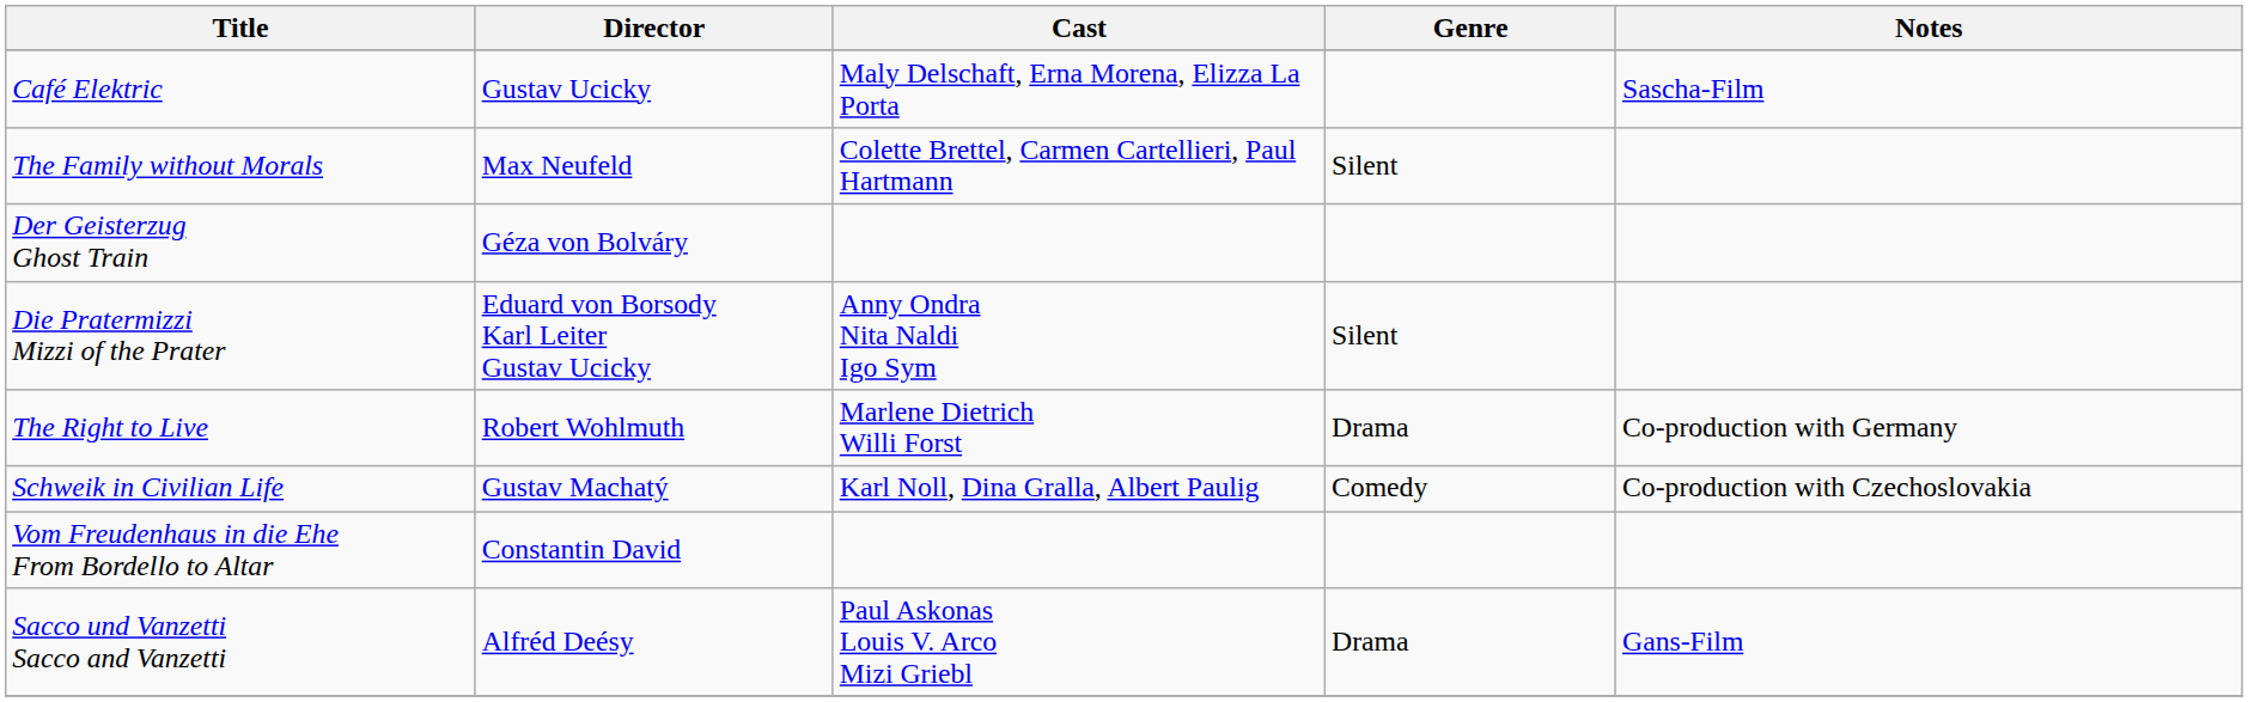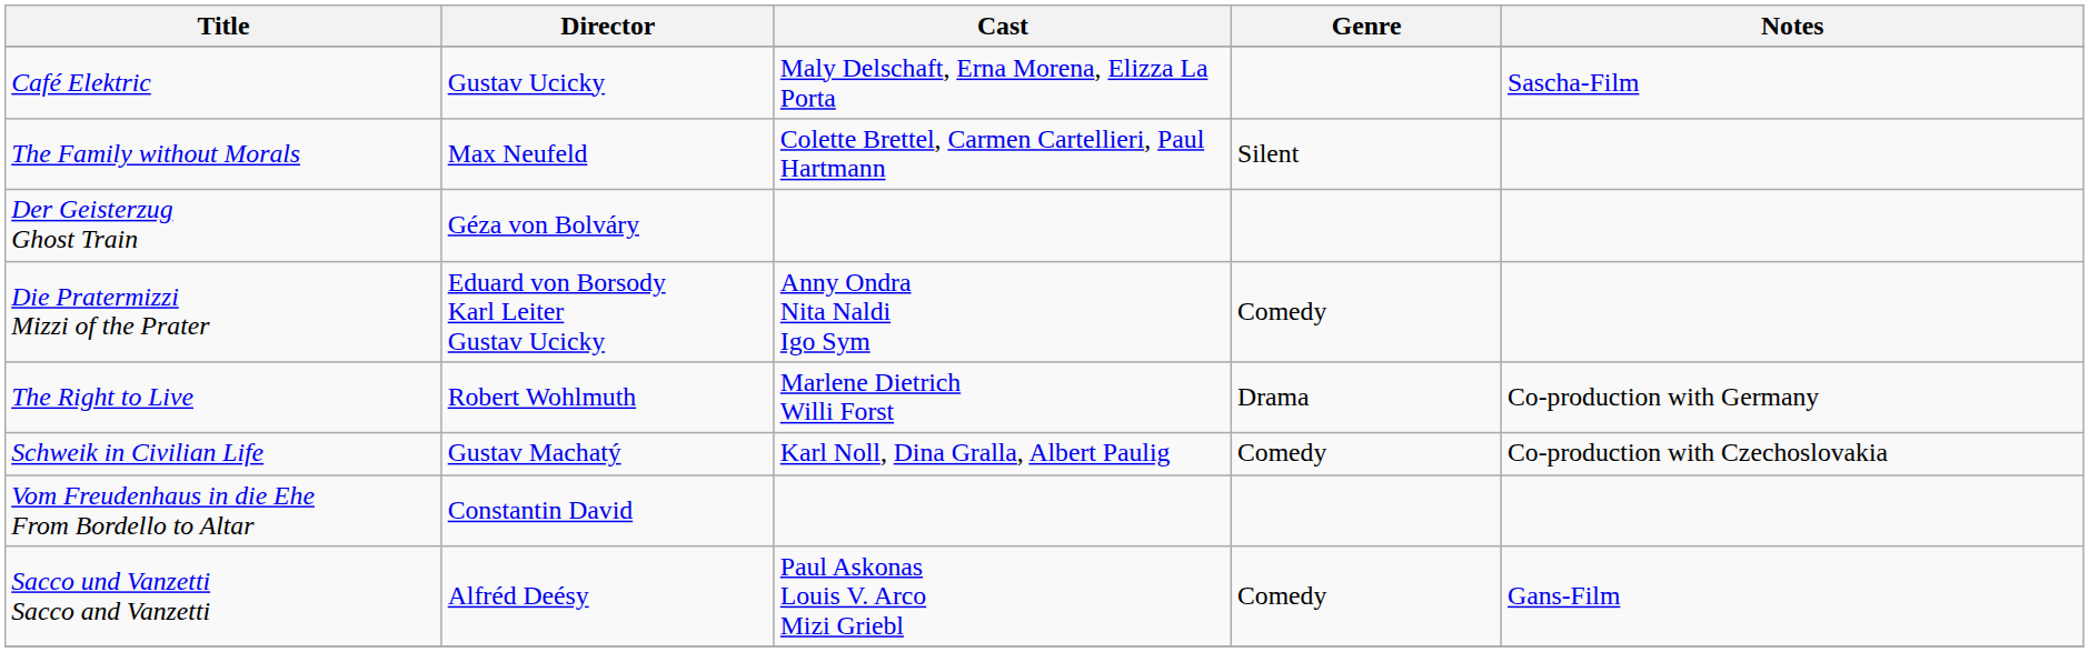 <table class="wikitable" width= "100%">
 <tr>
 <th width=21%>Title</th>
 <th width=16%>Director</th>
 <th width=22%>Cast</th>
 <th width=13%>Genre</th>
 <th width=28%>Notes</th>
 </tr>
 <tr>
 </tr>
 <tr>
 <td><em><a href='#'>Café Elektric</a></em></td>
 <td><a href='#'>Gustav Ucicky</a></td>
 <td><a href='#'>Maly Delschaft</a>, <a href='#'>Erna Morena</a>, <a href='#'>Elizza La Porta</a></td>
 <td></td>
 <td><a href='#'>Sascha-Film</a></td>
 </tr>
 <tr>
 <td><em><a href='#'>The Family without Morals</a></em></td>
 <td><a href='#'>Max Neufeld</a></td>
 <td><a href='#'>Colette Brettel</a>, <a href='#'>Carmen Cartellieri</a>, <a href='#'>Paul Hartmann</a></td>
 <td>Silent</td>
 <td></td>
 </tr>
 <tr>
 <td><em><a href='#'>Der Geisterzug</a></em><br><em>Ghost Train</em></td>
 <td><a href='#'>Géza von Bolváry</a></td>
 <td></td>
 <td></td>
 <td></td>
 </tr>
 <tr>
 <td><em><a href='#'>Die Pratermizzi</a></em><br><em>Mizzi of the Prater</em></td>
 <td><a href='#'>Eduard von Borsody</a><br><a href='#'>Karl Leiter</a><br><a href='#'>Gustav Ucicky</a></td>
 <td><a href='#'>Anny Ondra</a><br><a href='#'>Nita Naldi</a><br><a href='#'>Igo Sym</a></td>
-<td>Silent</td>
+<td>Comedy</td>
 <td></td>
 </tr>
 <tr>
 <td><em><a href='#'>The Right to Live</a></em></td>
 <td><a href='#'>Robert Wohlmuth</a></td>
 <td><a href='#'>Marlene Dietrich</a><br><a href='#'>Willi Forst</a></td>
 <td>Drama</td>
 <td>Co-production with Germany</td>
 </tr>
 <tr>
 <td><em><a href='#'>Schweik in Civilian Life</a></em></td>
 <td><a href='#'>Gustav Machatý</a></td>
 <td><a href='#'>Karl Noll</a>, <a href='#'>Dina Gralla</a>, <a href='#'>Albert Paulig</a></td>
 <td>Comedy</td>
 <td>Co-production with Czechoslovakia</td>
 </tr>
 <tr>
 <td><em><a href='#'>Vom Freudenhaus in die Ehe</a></em><br><em>From Bordello to Altar</em></td>
 <td><a href='#'>Constantin David</a></td>
 <td></td>
 <td></td>
 <td></td>
 </tr>
 <tr>
 <td><em><a href='#'>Sacco und Vanzetti</a></em><br><em>Sacco and Vanzetti</em></td>
 <td><a href='#'>Alfréd Deésy</a></td>
 <td><a href='#'>Paul Askonas</a><br><a href='#'>Louis V. Arco</a><br><a href='#'>Mizi Griebl</a></td>
-<td>Drama</td>
+<td>Comedy</td>
 <td><a href='#'>Gans-Film</a></td>
 </tr>
 <tr>
 </tr>
 </table>
